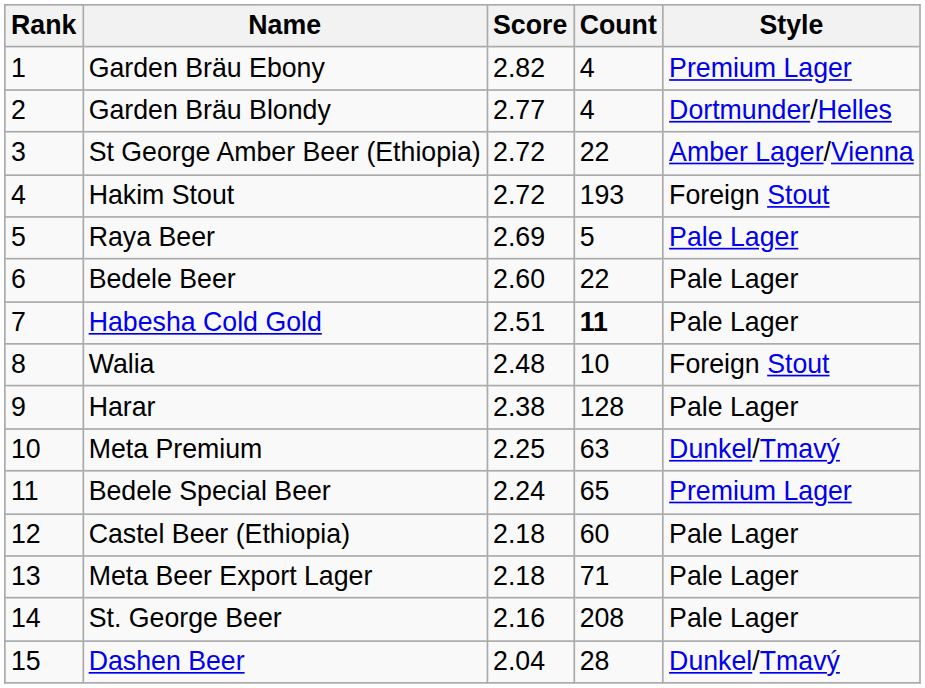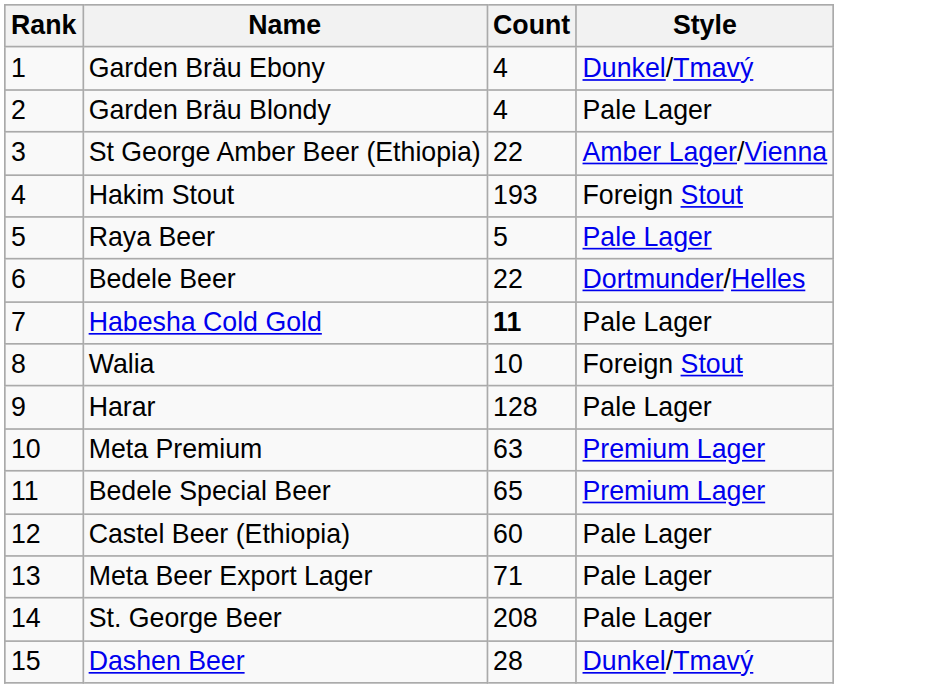 <table class="wikitable">
 <tr>
 <th>Rank</th>
 <th>Name</th>
-<th>Score</th>
 <th>Count</th>
 <th>Style</th>
 </tr>
 <tr>
 <td>1</td>
 <td>Garden Bräu Ebony</td>
-<td>2.82</td>
 <td>4</td>
-<td><a href='#'>Premium Lager</a></td>
+<td><a href='#'>Dunkel</a>/<a href='#'>Tmavý</a></td>
 </tr>
 <tr>
 <td>2</td>
 <td>Garden Bräu Blondy</td>
-<td>2.77</td>
 <td>4</td>
-<td><a href='#'>Dortmunder</a>/<a href='#'>Helles</a></td>
+<td>Pale Lager</td>
 </tr>
 <tr>
 <td>3</td>
 <td>St George Amber Beer (Ethiopia)</td>
-<td>2.72</td>
 <td>22</td>
 <td><a href='#'>Amber Lager</a>/<a href='#'>Vienna</a></td>
 </tr>
 <tr>
 <td>4</td>
 <td>Hakim Stout</td>
-<td>2.72</td>
 <td>193</td>
 <td>Foreign <a href='#'>Stout</a></td>
 </tr>
 <tr>
 <td>5</td>
 <td>Raya Beer</td>
-<td>2.69</td>
 <td>5</td>
 <td><a href='#'>Pale Lager</a></td>
 </tr>
 <tr>
 <td>6</td>
 <td>Bedele Beer</td>
-<td>2.60</td>
 <td>22</td>
-<td>Pale Lager</td>
+<td><a href='#'>Dortmunder</a>/<a href='#'>Helles</a></td>
 </tr>
 <tr>
 <td>7</td>
 <td><a href='#'>Habesha Cold Gold</a></td>
-<td>2.51</td>
 <td><strong>11</strong></td>
 <td>Pale Lager</td>
 </tr>
 <tr>
 <td>8</td>
 <td>Walia</td>
-<td>2.48</td>
 <td>10</td>
 <td>Foreign <a href='#'>Stout</a></td>
 </tr>
 <tr>
 <td>9</td>
 <td>Harar</td>
-<td>2.38</td>
 <td>128</td>
 <td>Pale Lager</td>
 </tr>
 <tr>
 <td>10</td>
 <td>Meta Premium</td>
-<td>2.25</td>
 <td>63</td>
-<td><a href='#'>Dunkel</a>/<a href='#'>Tmavý</a></td>
+<td><a href='#'>Premium Lager</a></td>
 </tr>
 <tr>
 <td>11</td>
 <td>Bedele Special Beer</td>
-<td>2.24</td>
 <td>65</td>
 <td><a href='#'>Premium Lager</a></td>
 </tr>
 <tr>
 <td>12</td>
 <td>Castel Beer (Ethiopia)</td>
-<td>2.18</td>
 <td>60</td>
 <td>Pale Lager</td>
 </tr>
 <tr>
 <td>13</td>
 <td>Meta Beer Export Lager</td>
-<td>2.18</td>
 <td>71</td>
 <td>Pale Lager</td>
 </tr>
 <tr>
 <td>14</td>
 <td>St. George Beer</td>
-<td>2.16</td>
 <td>208</td>
 <td>Pale Lager</td>
 </tr>
 <tr>
 <td>15</td>
 <td><a href='#'>Dashen Beer</a></td>
-<td>2.04</td>
 <td>28</td>
 <td><a href='#'>Dunkel</a>/<a href='#'>Tmavý</a></td>
 </tr>
 </table>
